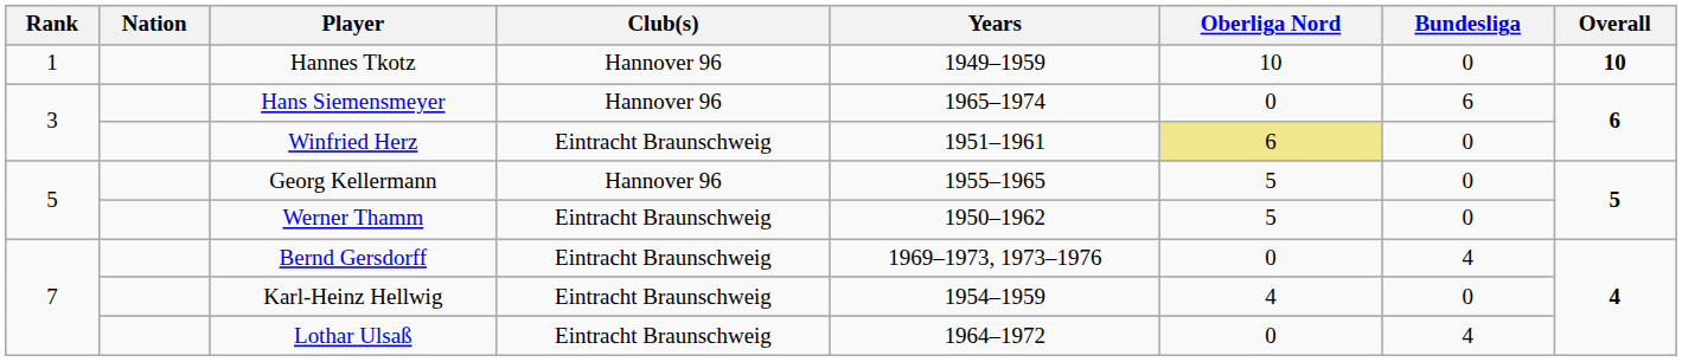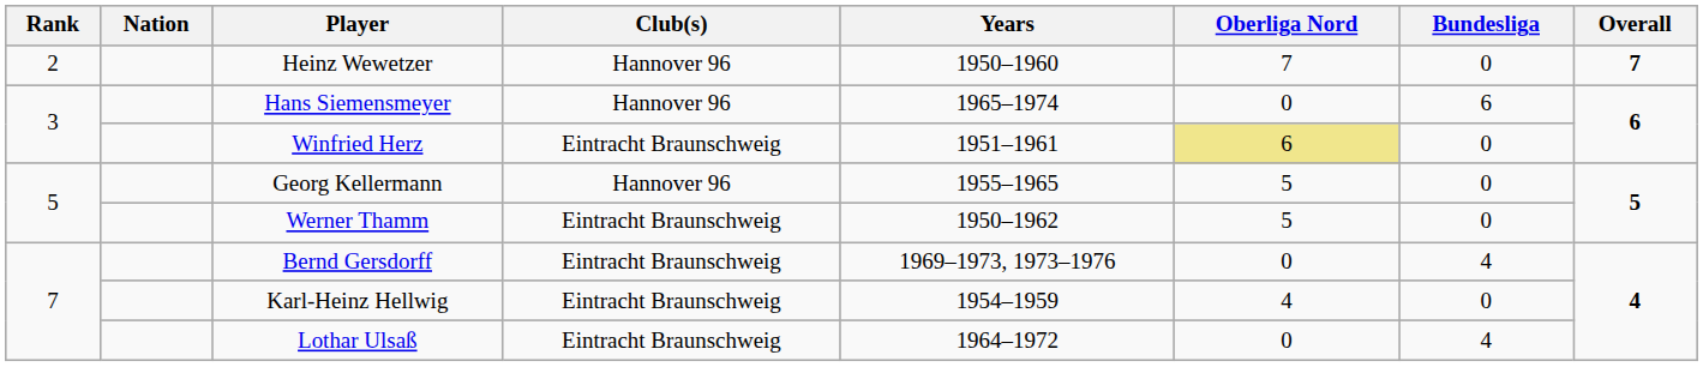 <table class="wikitable" style="text-align: center; width: 101%; font-size: 12px">
 <tr>
 <th>Rank</th>
 <th>Nation</th>
 <th>Player</th>
 <th>Club(s)</th>
 <th>Years</th>
 <th><a href='#'>Oberliga Nord</a></th>
 <th><a href='#'>Bundesliga</a></th>
 <th>Overall</th>
 </tr>
 <tr>
-<td>1</td>
+<td>2</td>
 <td></td>
-<td>Hannes Tkotz</td>
+<td>Heinz Wewetzer</td>
 <td>Hannover 96</td>
-<td>1949–1959</td>
-<td>10</td>
+<td>1950–1960</td>
+<td>7</td>
 <td>0</td>
-<td><strong>10</strong></td>
+<td><strong>7</strong></td>
 </tr>
 <tr>
 <td rowspan=2>3</td>
 <td></td>
 <td><a href='#'>Hans Siemensmeyer</a></td>
 <td>Hannover 96</td>
 <td>1965–1974</td>
 <td>0</td>
 <td>6</td>
 <td rowspan=2><strong>6</strong></td>
 </tr>
 <tr>
 <td></td>
 <td><a href='#'>Winfried Herz</a></td>
 <td>Eintracht Braunschweig</td>
 <td>1951–1961</td>
 <td style="background: khaki;">6</td>
 <td>0</td>
 </tr>
 <tr>
 <td rowspan=2>5</td>
 <td></td>
 <td>Georg Kellermann</td>
 <td>Hannover 96</td>
 <td>1955–1965</td>
 <td>5</td>
 <td>0</td>
 <td rowspan=2><strong>5</strong></td>
 </tr>
 <tr>
 <td></td>
 <td><a href='#'>Werner Thamm</a></td>
 <td>Eintracht Braunschweig</td>
 <td>1950–1962</td>
 <td>5</td>
 <td>0</td>
 </tr>
 <tr>
 <td rowspan=3>7</td>
 <td></td>
 <td><a href='#'>Bernd Gersdorff</a></td>
 <td>Eintracht Braunschweig</td>
 <td>1969–1973, 1973–1976</td>
 <td>0</td>
 <td>4</td>
 <td rowspan=3><strong>4</strong></td>
 </tr>
 <tr>
 <td></td>
 <td>Karl-Heinz Hellwig</td>
 <td>Eintracht Braunschweig</td>
 <td>1954–1959</td>
 <td>4</td>
 <td>0</td>
 </tr>
 <tr>
 <td></td>
 <td><a href='#'>Lothar Ulsaß</a></td>
 <td>Eintracht Braunschweig</td>
 <td>1964–1972</td>
 <td>0</td>
 <td>4</td>
 </tr>
 </table>
